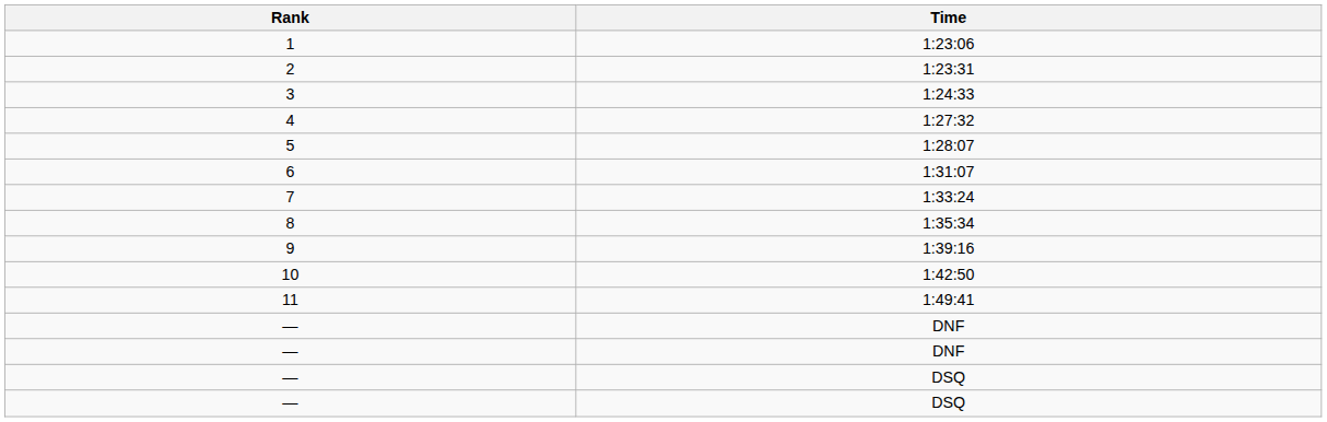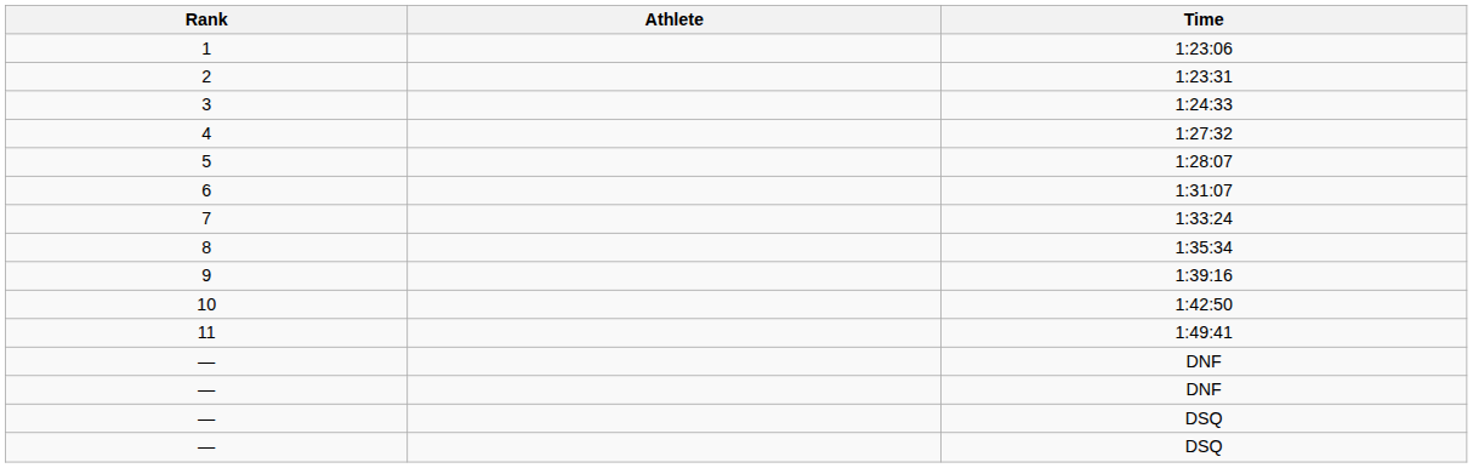 <table class="wikitable" style=" text-align:center; font-size:110%;" width="75%">
 <tr>
 <th>Rank</th>
+<th>Athlete</th>
 <th>Time</th>
 </tr>
 <tr>
 <td>1</td>
+<td align=left></td>
 <td>1:23:06</td>
 </tr>
 <tr>
 <td>2</td>
+<td align=left></td>
 <td>1:23:31</td>
 </tr>
 <tr>
 <td>3</td>
+<td align=left></td>
 <td>1:24:33</td>
 </tr>
 <tr>
 <td>4</td>
+<td align=left></td>
 <td>1:27:32</td>
 </tr>
 <tr>
 <td>5</td>
+<td align=left></td>
 <td>1:28:07</td>
 </tr>
 <tr>
 <td>6</td>
+<td align=left></td>
 <td>1:31:07</td>
 </tr>
 <tr>
 <td>7</td>
+<td align=left></td>
 <td>1:33:24</td>
 </tr>
 <tr>
 <td>8</td>
+<td align=left></td>
 <td>1:35:34</td>
 </tr>
 <tr>
 <td>9</td>
+<td align=left></td>
 <td>1:39:16</td>
 </tr>
 <tr>
 <td>10</td>
+<td align=left></td>
 <td>1:42:50</td>
 </tr>
 <tr>
 <td>11</td>
+<td align=left></td>
 <td>1:49:41</td>
 </tr>
 <tr>
 <td>—</td>
+<td align=left></td>
 <td>DNF</td>
 </tr>
 <tr>
 <td>—</td>
+<td align=left></td>
 <td>DNF</td>
 </tr>
 <tr>
 <td>—</td>
+<td align=left></td>
 <td>DSQ</td>
 </tr>
 <tr>
 <td>—</td>
+<td align=left></td>
 <td>DSQ</td>
 </tr>
 </table>
